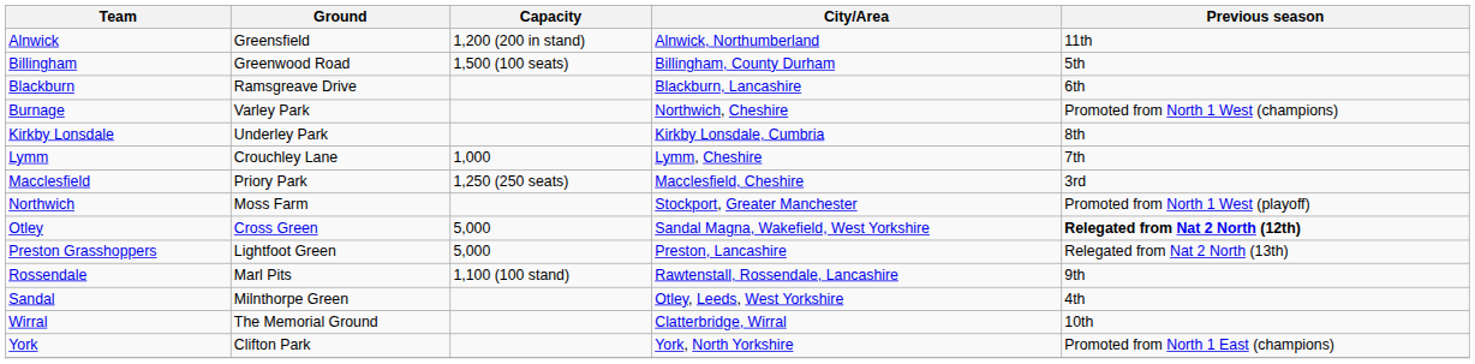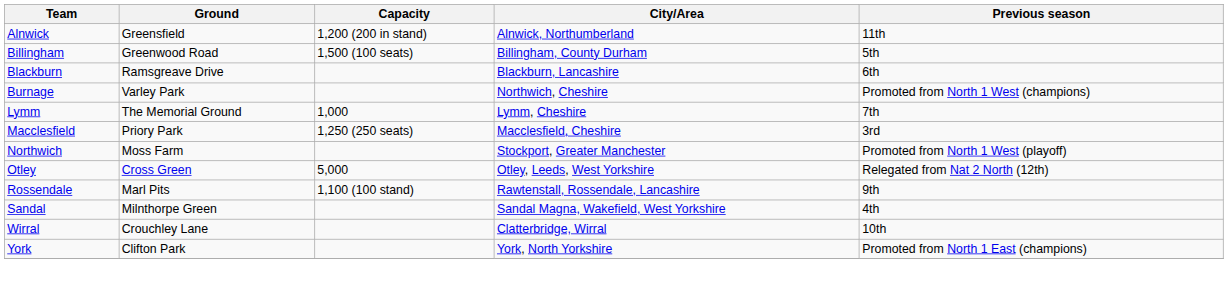 <table class="wikitable sortable" width=100%>
 <tr>
 <th>Team</th>
 <th>Ground</th>
 <th>Capacity</th>
 <th>City/Area</th>
 <th>Previous season</th>
 </tr>
 <tr>
 <td><a href='#'>Alnwick</a></td>
 <td>Greensfield</td>
 <td>1,200 (200 in stand)</td>
 <td><a href='#'>Alnwick, Northumberland</a></td>
 <td>11th</td>
 </tr>
 <tr>
 <td><a href='#'>Billingham</a></td>
 <td>Greenwood Road</td>
 <td>1,500 (100 seats)</td>
 <td><a href='#'>Billingham, County Durham</a></td>
 <td>5th</td>
 </tr>
 <tr>
 <td><a href='#'>Blackburn</a></td>
 <td>Ramsgreave Drive</td>
 <td></td>
 <td><a href='#'>Blackburn, Lancashire</a></td>
 <td>6th</td>
 </tr>
 <tr>
 <td><a href='#'>Burnage</a></td>
 <td>Varley Park</td>
 <td></td>
 <td><a href='#'>Northwich</a>, <a href='#'>Cheshire</a></td>
 <td>Promoted from <a href='#'>North 1 West</a> (champions)</td>
 </tr>
 <tr>
-<td><a href='#'>Kirkby Lonsdale</a></td>
-<td>Underley Park</td>
-<td></td>
-<td><a href='#'>Kirkby Lonsdale, Cumbria</a></td>
-<td>8th</td>
-</tr>
-<tr>
 <td><a href='#'>Lymm</a></td>
-<td>Crouchley Lane</td>
+<td>The Memorial Ground</td>
 <td>1,000</td>
 <td><a href='#'>Lymm</a>, <a href='#'>Cheshire</a></td>
 <td>7th</td>
 </tr>
 <tr>
 <td><a href='#'>Macclesfield</a></td>
 <td>Priory Park</td>
 <td>1,250 (250 seats)</td>
 <td><a href='#'>Macclesfield, Cheshire</a></td>
 <td>3rd</td>
 </tr>
 <tr>
 <td><a href='#'>Northwich</a></td>
 <td>Moss Farm</td>
 <td></td>
 <td><a href='#'>Stockport</a>, <a href='#'>Greater Manchester</a></td>
 <td>Promoted from <a href='#'>North 1 West</a> (playoff)</td>
 </tr>
 <tr>
 <td><a href='#'>Otley</a></td>
 <td><a href='#'>Cross Green</a></td>
 <td>5,000</td>
-<td><a href='#'>Sandal Magna, Wakefield, West Yorkshire</a></td>
-<td><strong>Relegated from <a href='#'>Nat 2 North</a> (12th)</strong></td>
-</tr>
-<tr>
-<td><a href='#'>Preston Grasshoppers</a></td>
-<td>Lightfoot Green</td>
-<td>5,000</td>
-<td><a href='#'>Preston, Lancashire</a></td>
-<td>Relegated from <a href='#'>Nat 2 North</a> (13th)</td>
+<td><a href='#'>Otley</a>, <a href='#'>Leeds</a>, <a href='#'>West Yorkshire</a></td>
+<td>Relegated from <a href='#'>Nat 2 North</a> (12th)</td>
 </tr>
 <tr>
 <td><a href='#'>Rossendale</a></td>
 <td>Marl Pits</td>
 <td>1,100 (100 stand)</td>
 <td><a href='#'>Rawtenstall, Rossendale, Lancashire</a></td>
 <td>9th</td>
 </tr>
 <tr>
 <td><a href='#'>Sandal</a></td>
 <td>Milnthorpe Green</td>
 <td></td>
-<td><a href='#'>Otley</a>, <a href='#'>Leeds</a>, <a href='#'>West Yorkshire</a></td>
+<td><a href='#'>Sandal Magna, Wakefield, West Yorkshire</a></td>
 <td>4th</td>
 </tr>
 <tr>
 <td><a href='#'>Wirral</a></td>
-<td>The Memorial Ground</td>
+<td>Crouchley Lane</td>
 <td></td>
 <td><a href='#'>Clatterbridge, Wirral</a></td>
 <td>10th</td>
 </tr>
 <tr>
 <td><a href='#'>York</a></td>
 <td>Clifton Park</td>
 <td></td>
 <td><a href='#'>York</a>, <a href='#'>North Yorkshire</a></td>
 <td>Promoted from <a href='#'>North 1 East</a> (champions)</td>
 </tr>
 <tr>
 </tr>
 </table>
